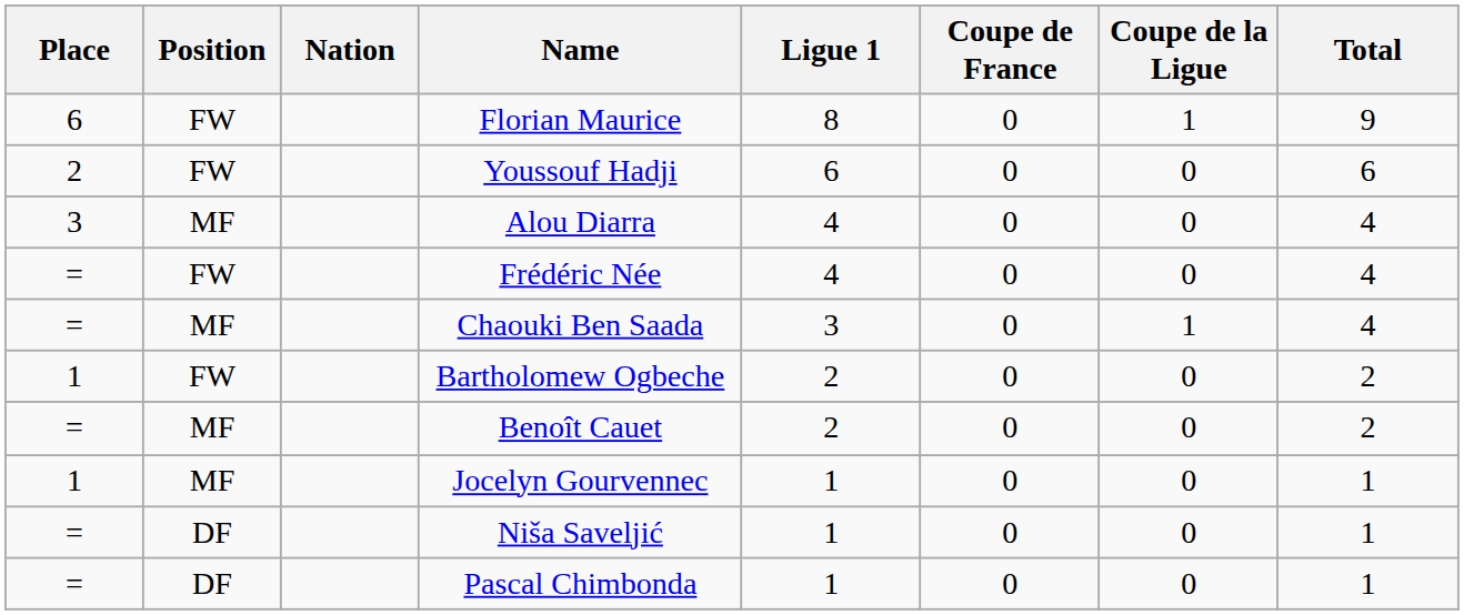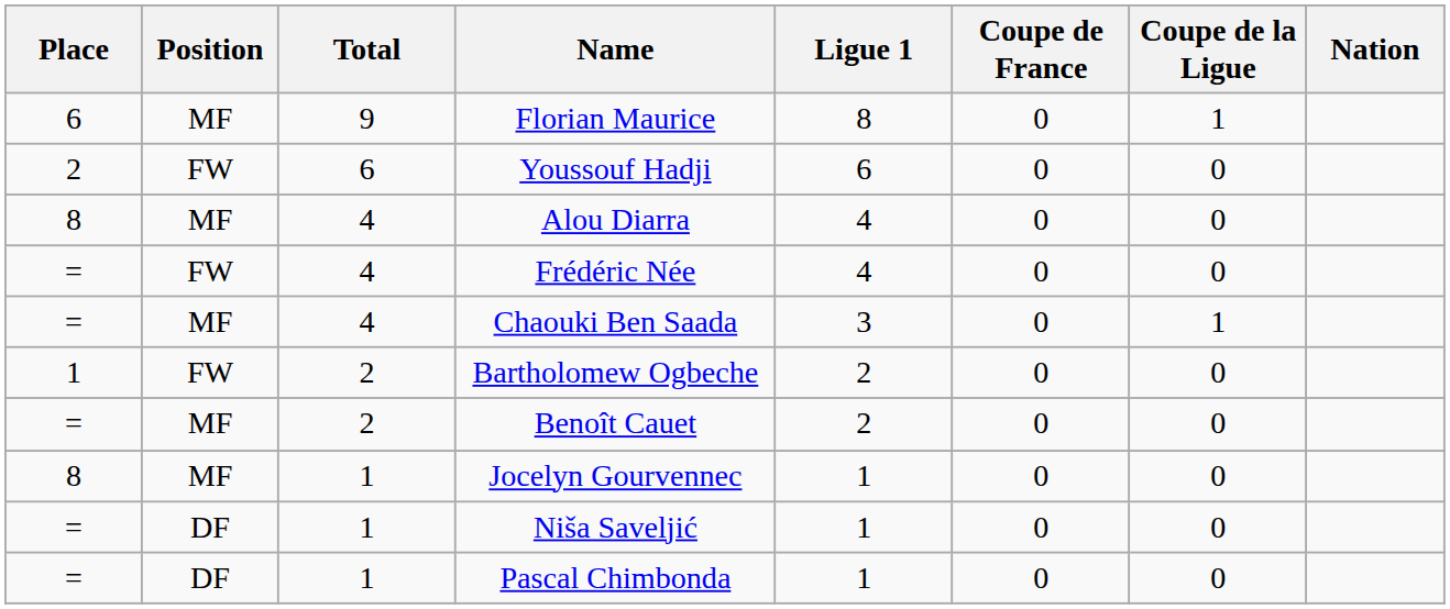 <table class="wikitable" style="font-size: 95%; text-align: center;">
 <tr>
 <th width=60>Place</th>
 <th width=60>Position</th>
-<th width=60>Nation</th>
+<th width=80><strong>Total</strong></th>
 <th width=150>Name</th>
 <th width=80>Ligue 1</th>
 <th width=80>Coupe de France</th>
 <th width=80>Coupe de la Ligue</th>
-<th width=80><strong>Total</strong></th>
+<th width=60>Nation</th>
 </tr>
 <tr>
 <td>6</td>
-<td>FW</td>
-<td></td>
+<td>MF</td>
+<td>9</td>
 <td><a href='#'>Florian Maurice</a></td>
 <td>8</td>
 <td>0</td>
 <td>1</td>
-<td>9</td>
+<td></td>
 </tr>
 <tr>
 <td>2</td>
 <td>FW</td>
-<td></td>
+<td>6</td>
 <td><a href='#'>Youssouf Hadji</a></td>
 <td>6</td>
 <td>0</td>
 <td>0</td>
-<td>6</td>
+<td></td>
 </tr>
 <tr>
-<td>3</td>
+<td>8</td>
 <td>MF</td>
-<td></td>
+<td>4</td>
 <td><a href='#'>Alou Diarra</a></td>
 <td>4</td>
 <td>0</td>
 <td>0</td>
-<td>4</td>
+<td></td>
 </tr>
 <tr>
 <td>=</td>
 <td>FW</td>
-<td></td>
+<td>4</td>
 <td><a href='#'>Frédéric Née</a></td>
 <td>4</td>
 <td>0</td>
 <td>0</td>
-<td>4</td>
+<td></td>
 </tr>
 <tr>
 <td>=</td>
 <td>MF</td>
-<td></td>
+<td>4</td>
 <td><a href='#'>Chaouki Ben Saada</a></td>
 <td>3</td>
 <td>0</td>
 <td>1</td>
-<td>4</td>
+<td></td>
 </tr>
 <tr>
 <td>1</td>
 <td>FW</td>
-<td></td>
+<td>2</td>
 <td><a href='#'>Bartholomew Ogbeche</a></td>
 <td>2</td>
 <td>0</td>
 <td>0</td>
-<td>2</td>
+<td></td>
 </tr>
 <tr>
 <td>=</td>
 <td>MF</td>
-<td></td>
+<td>2</td>
 <td><a href='#'>Benoît Cauet</a></td>
 <td>2</td>
 <td>0</td>
 <td>0</td>
-<td>2</td>
+<td></td>
 </tr>
 <tr>
+<td>8</td>
+<td>MF</td>
 <td>1</td>
-<td>MF</td>
-<td></td>
 <td><a href='#'>Jocelyn Gourvennec</a></td>
 <td>1</td>
 <td>0</td>
 <td>0</td>
-<td>1</td>
+<td></td>
 </tr>
 <tr>
 <td>=</td>
 <td>DF</td>
-<td></td>
+<td>1</td>
 <td><a href='#'>Niša Saveljić</a></td>
 <td>1</td>
 <td>0</td>
 <td>0</td>
-<td>1</td>
+<td></td>
 </tr>
 <tr>
 <td>=</td>
 <td>DF</td>
-<td></td>
+<td>1</td>
 <td><a href='#'>Pascal Chimbonda</a></td>
 <td>1</td>
 <td>0</td>
 <td>0</td>
-<td>1</td>
+<td></td>
 </tr>
 </table>
